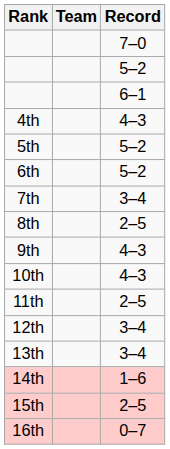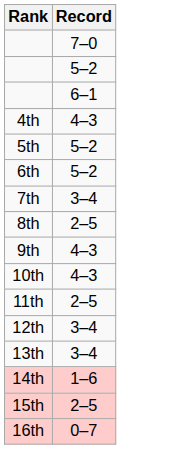 <table class=wikitable style="text-align:center;">
 <tr>
 <th>Rank</th>
-<th>Team</th>
 <th>Record</th>
 </tr>
 <tr>
 <td></td>
-<td align=left></td>
 <td>7–0</td>
 </tr>
 <tr>
 <td></td>
-<td align=left></td>
 <td>5–2</td>
 </tr>
 <tr>
 <td></td>
-<td align=left></td>
 <td>6–1</td>
 </tr>
 <tr>
 <td>4th</td>
-<td align=left></td>
 <td>4–3</td>
 </tr>
 <tr>
 <td>5th</td>
-<td align=left></td>
 <td>5–2</td>
 </tr>
 <tr>
 <td>6th</td>
-<td align=left></td>
 <td>5–2</td>
 </tr>
 <tr>
 <td>7th</td>
-<td align=left></td>
 <td>3–4</td>
 </tr>
 <tr>
 <td>8th</td>
-<td align=left></td>
 <td>2–5</td>
 </tr>
 <tr>
 <td>9th</td>
-<td align=left></td>
 <td>4–3</td>
 </tr>
 <tr>
 <td>10th</td>
-<td align=left></td>
 <td>4–3</td>
 </tr>
 <tr>
 <td>11th</td>
-<td align=left></td>
 <td>2–5</td>
 </tr>
 <tr>
 <td>12th</td>
-<td align=left></td>
 <td>3–4</td>
 </tr>
 <tr>
 <td>13th</td>
-<td align=left></td>
 <td>3–4</td>
 </tr>
 <tr bgcolor=#ffcccc>
 <td>14th</td>
-<td align=left></td>
 <td>1–6</td>
 </tr>
 <tr bgcolor=#ffcccc>
 <td>15th</td>
-<td align=left></td>
 <td>2–5</td>
 </tr>
 <tr bgcolor=#ffcccc>
 <td>16th</td>
-<td align=left></td>
 <td>0–7</td>
 </tr>
 </table>
